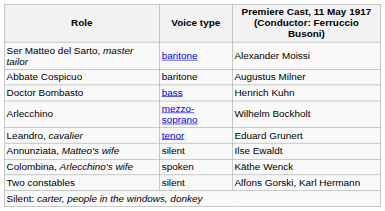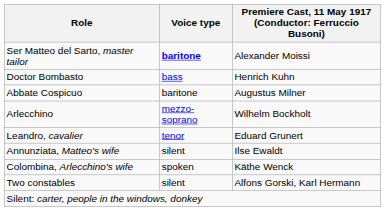 <table class="wikitable">
 <tr>
 <th>Role</th>
 <th>Voice type</th>
 <th>Premiere Cast, 11 May 1917<br>(Conductor: Ferruccio Busoni)</th>
 </tr>
 <tr>
 <td>Ser Matteo del Sarto, <em>master tailor</em></td>
-<td><a href='#'>baritone</a></td>
+<td><strong><a href='#'>baritone</a></strong></td>
 <td>Alexander Moissi</td>
+</tr>
+<tr>
+<td>Doctor Bombasto</td>
+<td><a href='#'>bass</a></td>
+<td>Henrich Kuhn</td>
 </tr>
 <tr>
 <td>Abbate Cospicuo</td>
 <td>baritone</td>
 <td>Augustus Milner</td>
-</tr>
-<tr>
-<td>Doctor Bombasto</td>
-<td><a href='#'>bass</a></td>
-<td>Henrich Kuhn</td>
 </tr>
 <tr>
 <td>Arlecchino</td>
 <td><a href='#'>mezzo-soprano</a></td>
 <td>Wilhelm Bockholt</td>
 </tr>
 <tr>
 <td>Leandro, <em>cavalier</em></td>
 <td><a href='#'>tenor</a></td>
 <td>Eduard Grunert</td>
 </tr>
 <tr>
 <td>Annunziata, <em>Matteo's wife</em></td>
 <td>silent</td>
 <td>Ilse Ewaldt</td>
 </tr>
 <tr>
 <td>Colombina, <em>Arlecchino's wife</em></td>
 <td>spoken</td>
 <td>Käthe Wenck</td>
 </tr>
 <tr>
 <td>Two constables</td>
 <td>silent</td>
 <td>Alfons Gorski, Karl Hermann</td>
 </tr>
 <tr>
 <td colspan="3">Silent: <em>carter, people in the windows, donkey</em></td>
 </tr>
 </table>
